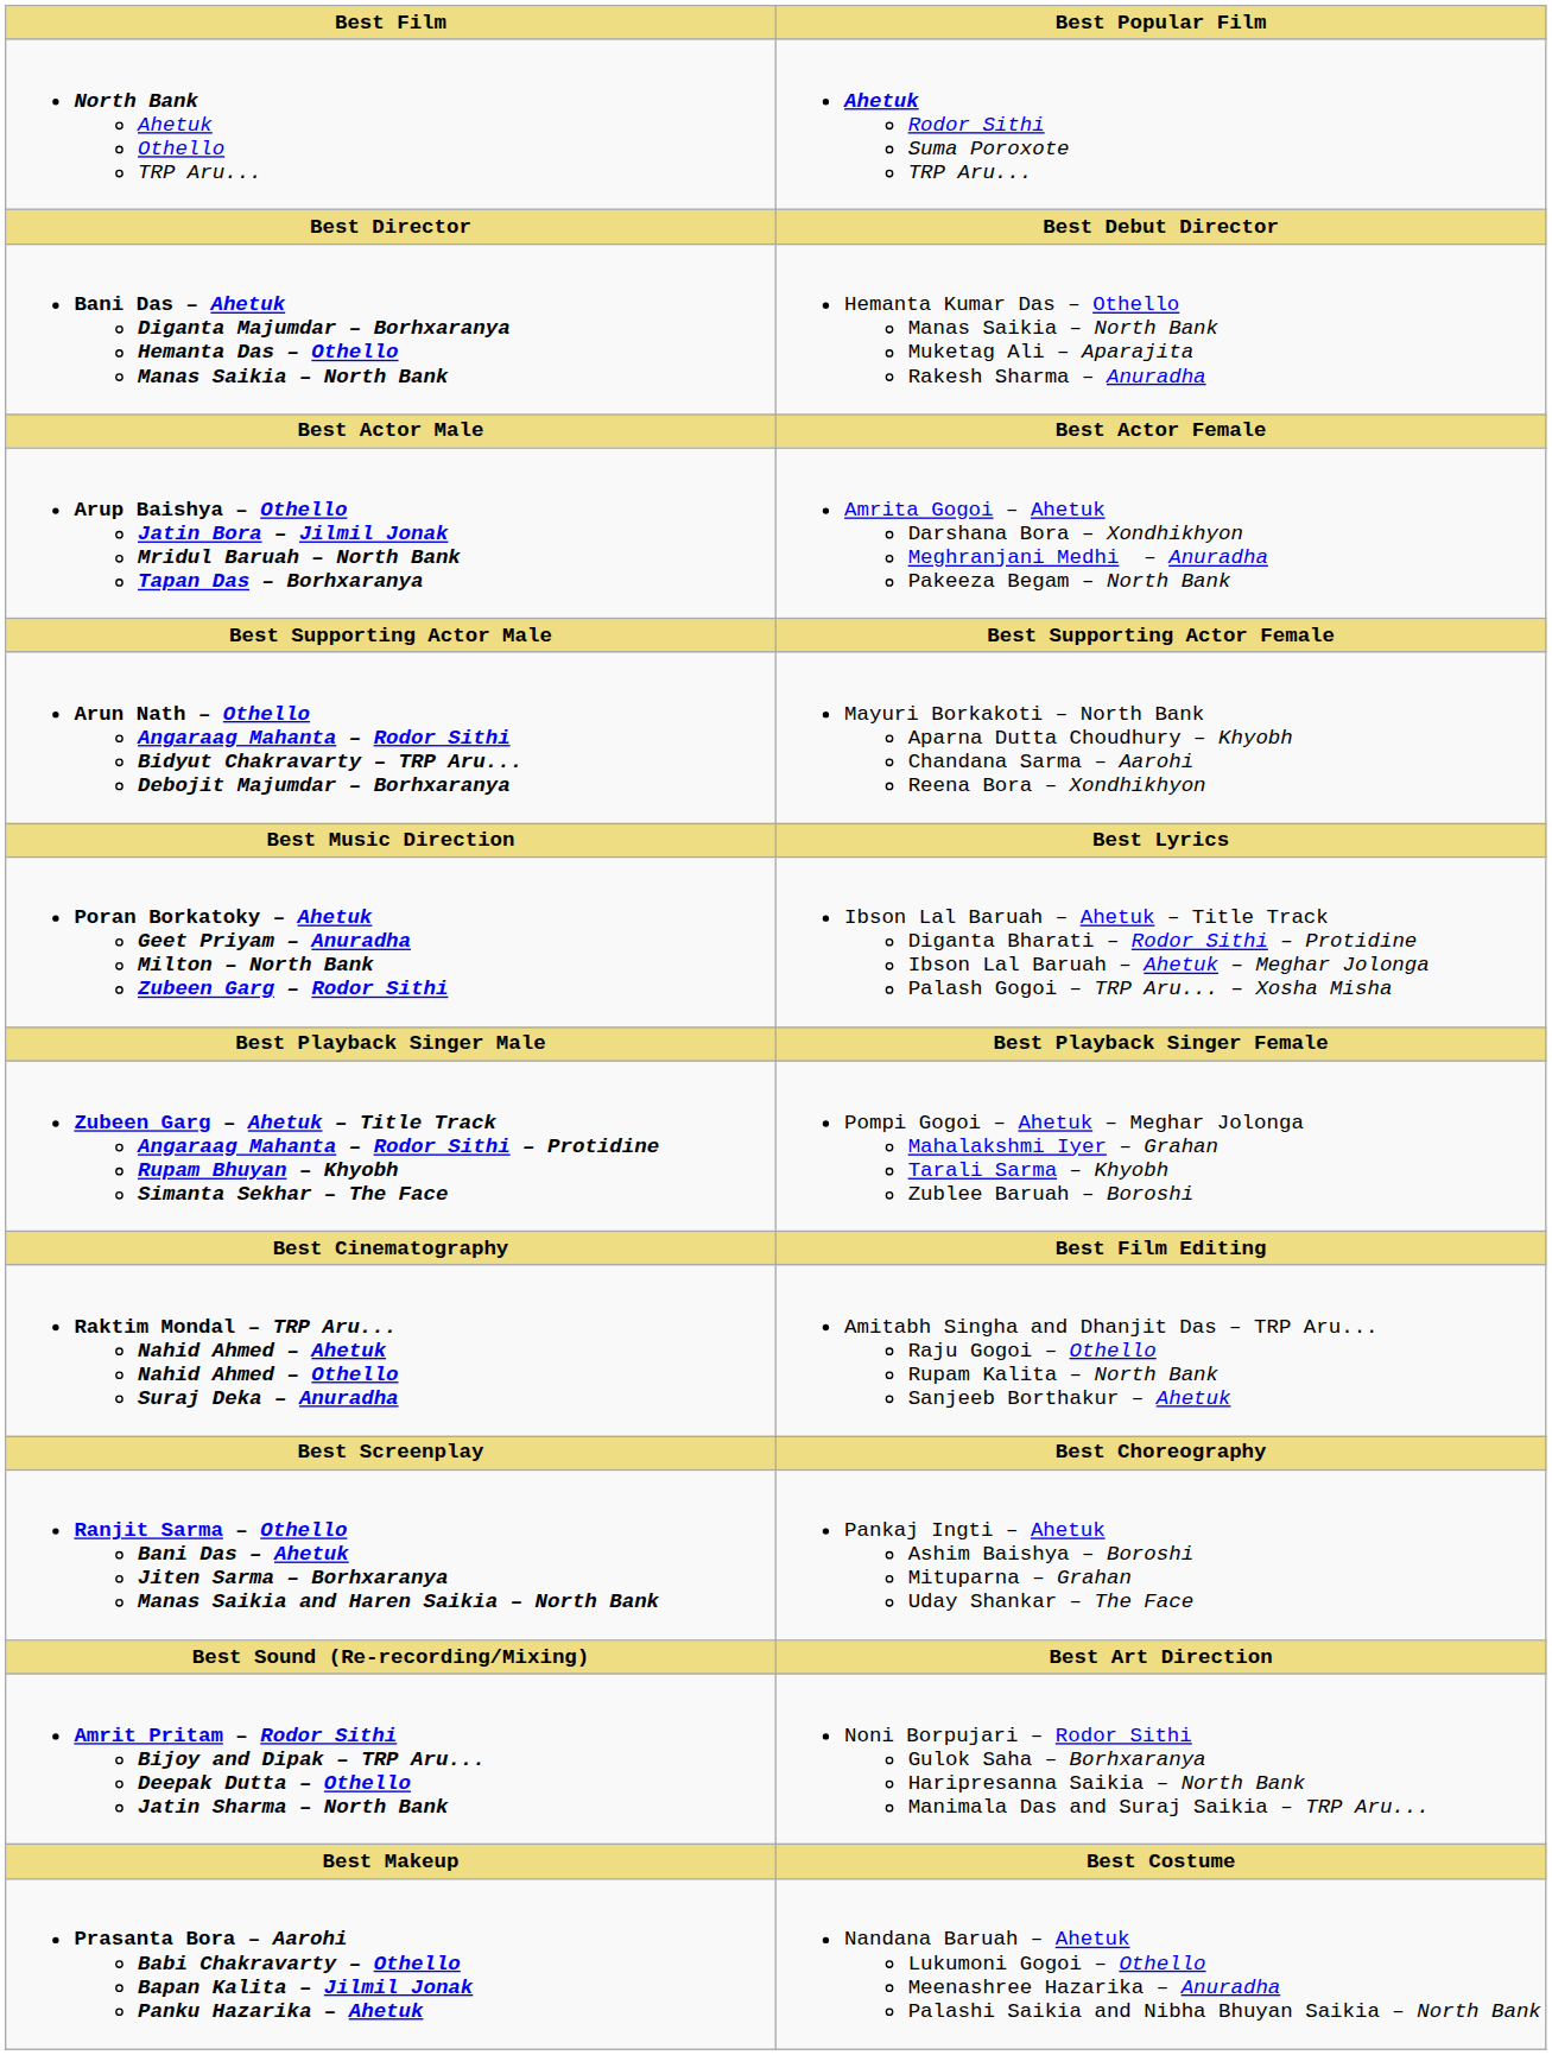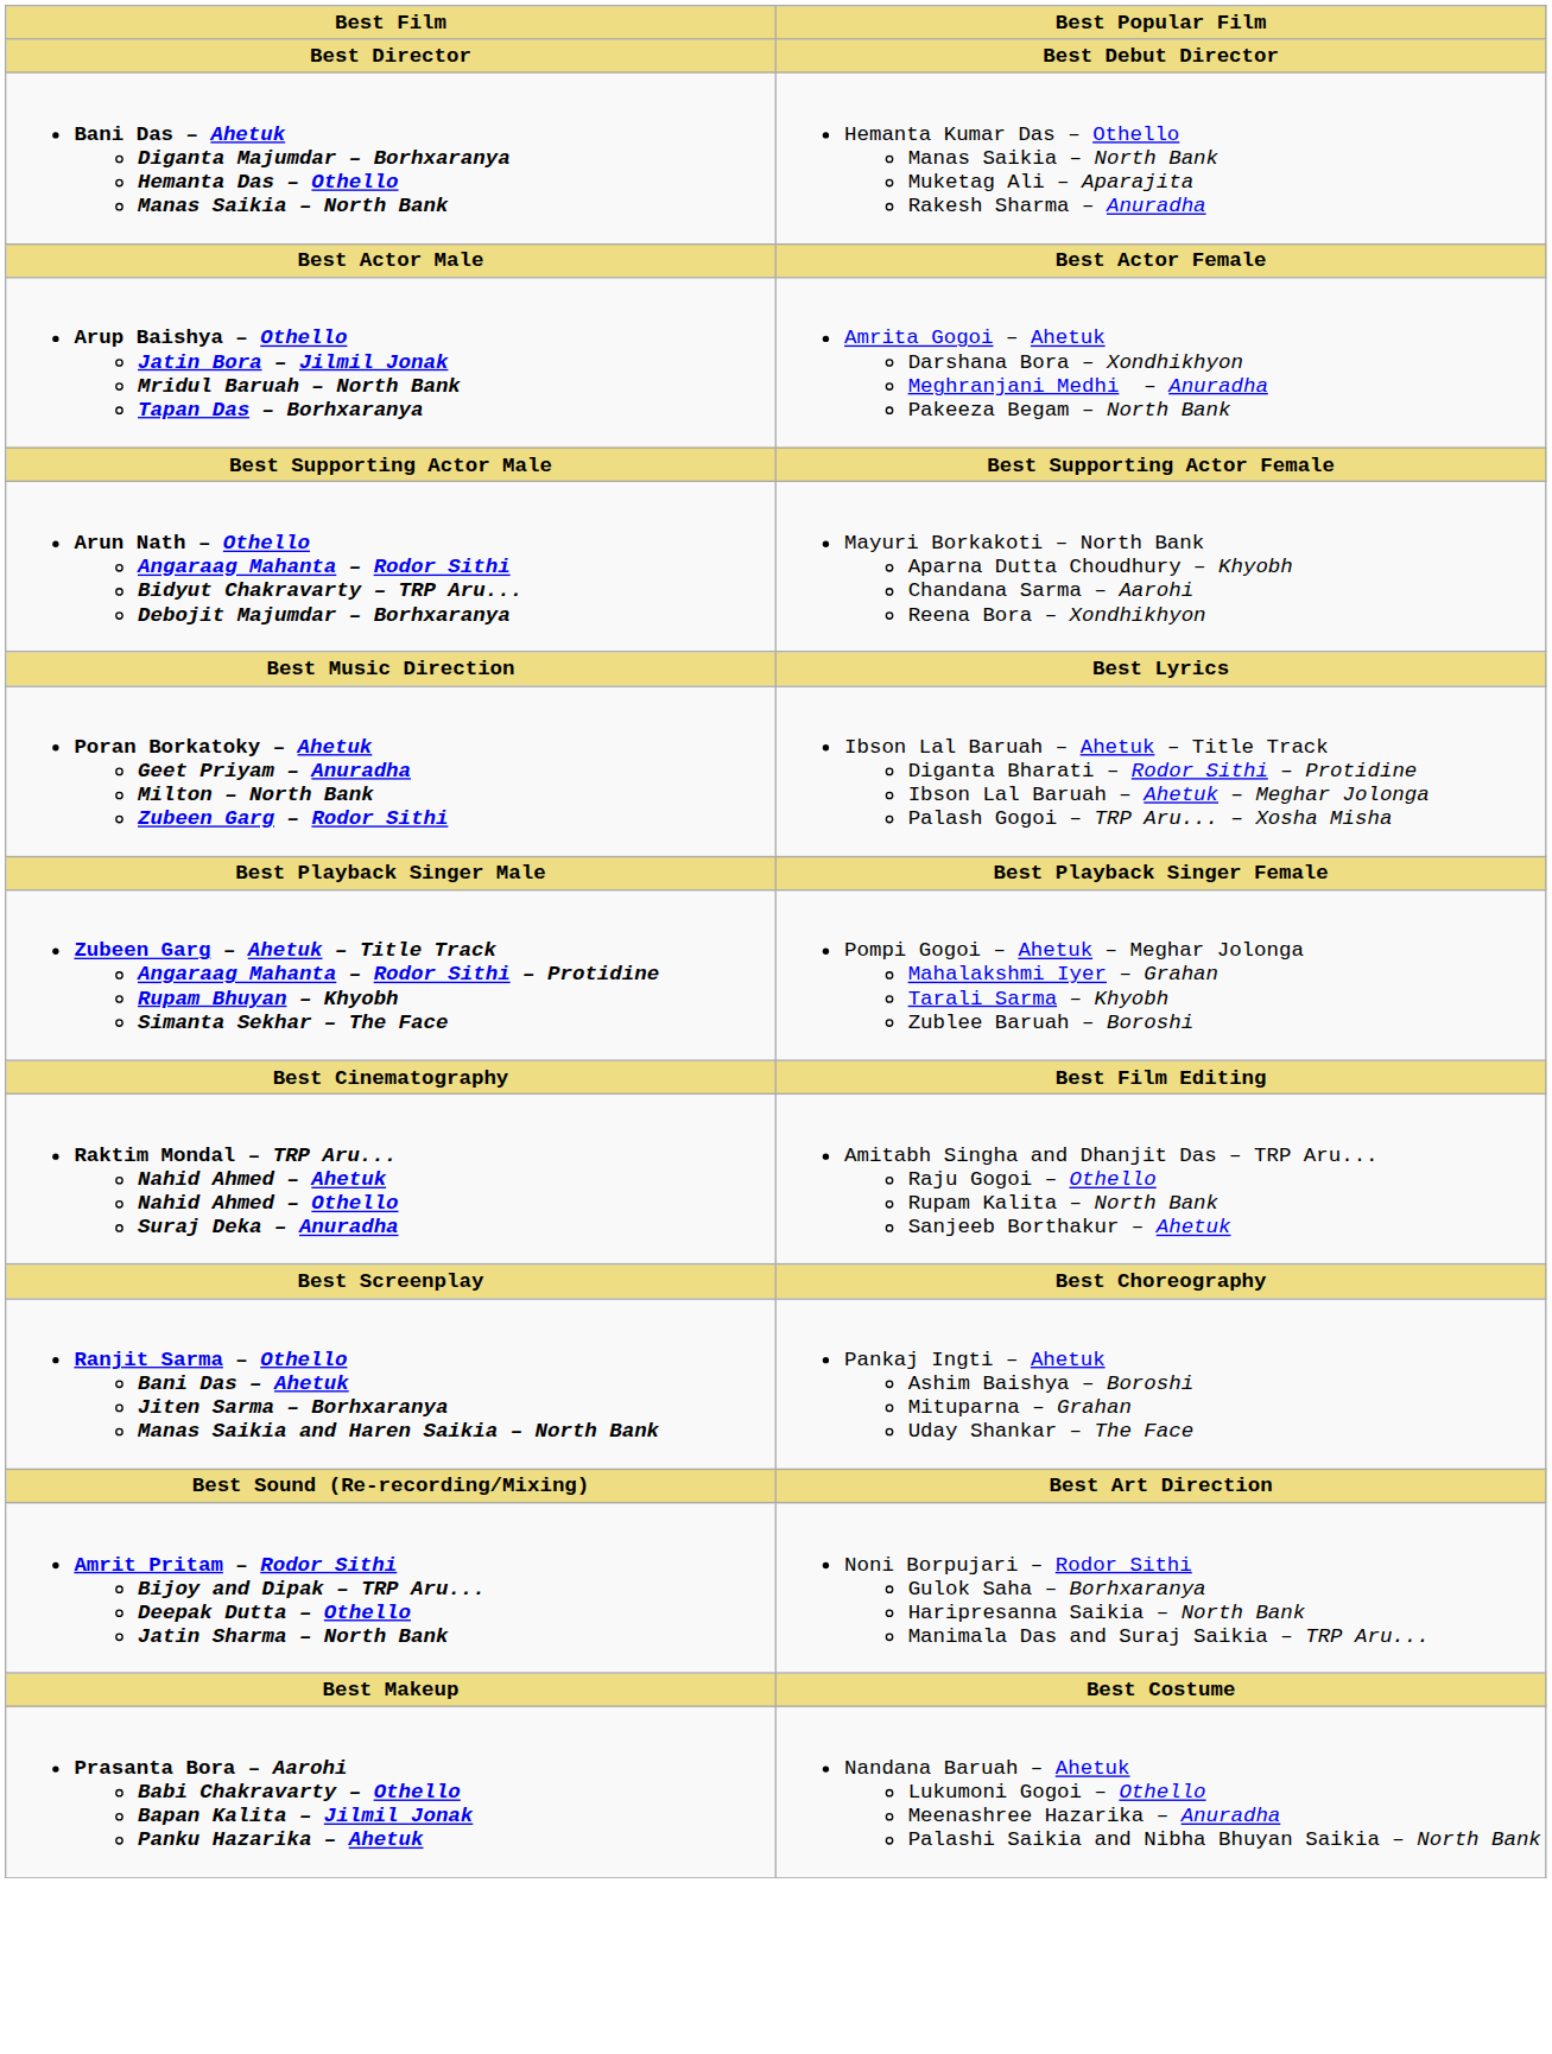 <table class=wikitable>
 <tr>
 <th style="background:#EEDD82; width:50%">Best Film</th>
 <th style="background:#EEDD82; width:50%">Best Popular Film</th>
-</tr>
-<tr>
-<td valign="top"><br><ul><li><strong><em>North Bank</em></strong><ul><li><em><a href='#'>Ahetuk</a></em></li><li><em><a href='#'>Othello</a></em></li><li><em>TRP Aru...</em></li></ul></li></ul></td>
-<td valign="top"><br><ul><li><strong><em><a href='#'>Ahetuk</a></em></strong><ul><li><em><a href='#'>Rodor Sithi</a></em></li><li><em>Suma Poroxote</em></li><li><em>TRP Aru...</em></li></ul></li></ul></td>
 </tr>
 <tr>
 <th style="background:#EEDD82">Best Director</th>
 <th style="background:#EEDD82">Best Debut Director</th>
 </tr>
 <tr>
 <td valign="top"><br><ul><li><strong>Bani Das – <em><a href='#'>Ahetuk</a><strong><em><ul><li>Diganta Majumdar – </em>Borhxaranya<em></li><li>Hemanta Das – </em><a href='#'>Othello</a><em></li><li>Manas Saikia – </em>North Bank<em></li></ul></li></ul></td>
 <td valign="top"><br><ul><li></strong>Hemanta Kumar Das – </em><a href='#'>Othello</a></em></strong><ul><li>Manas Saikia – <em>North Bank</em></li><li>Muketag Ali – <em>Aparajita</em></li><li>Rakesh Sharma – <em><a href='#'>Anuradha</a></em></li></ul></li></ul></td>
 </tr>
 <tr>
 <th style="background:#EEDD82">Best Actor Male</th>
 <th style="background:#EEDD82">Best Actor Female</th>
 </tr>
 <tr>
 <td valign="top"><br><ul><li><strong>Arup Baishya – <em><a href='#'>Othello</a><strong><em><ul><li><a href='#'>Jatin Bora</a> – </em><a href='#'>Jilmil Jonak</a><em></li><li>Mridul Baruah – </em>North Bank<em></li><li><a href='#'>Tapan Das</a> – </em>Borhxaranya<em></li></ul></li></ul></td>
 <td valign="top"><br><ul><li></strong><a href='#'>Amrita Gogoi</a> – </em><a href='#'>Ahetuk</a></em></strong><ul><li>Darshana Bora – <em>Xondhikhyon</em></li><li><a href='#'>Meghranjani Medhi</a>  – <em><a href='#'>Anuradha</a></em></li><li>Pakeeza Begam – <em>North Bank</em></li></ul></li></ul></td>
 </tr>
 <tr>
 <th style="background:#EEDD82">Best Supporting Actor Male</th>
 <th style="background:#EEDD82">Best Supporting Actor Female</th>
 </tr>
 <tr>
 <td valign="top"><br><ul><li><strong>Arun Nath – <em><a href='#'>Othello</a><strong><em><ul><li><a href='#'>Angaraag Mahanta</a> – </em><a href='#'>Rodor Sithi</a><em></li><li>Bidyut Chakravarty – </em>TRP Aru...<em></li><li>Debojit Majumdar – </em>Borhxaranya<em></li></ul></li></ul></td>
 <td valign="top"><br><ul><li></strong>Mayuri Borkakoti – </em>North Bank</em></strong><ul><li>Aparna Dutta Choudhury – <em>Khyobh</em></li><li>Chandana Sarma – <em>Aarohi</em></li><li>Reena Bora – <em>Xondhikhyon</em></li></ul></li></ul></td>
 </tr>
 <tr>
 <th style="background:#EEDD82">Best Music Direction</th>
 <th style="background:#EEDD82">Best Lyrics</th>
 </tr>
 <tr>
 <td valign="top"><br><ul><li><strong>Poran Borkatoky – <em><a href='#'>Ahetuk</a><strong><em><ul><li>Geet Priyam – </em><a href='#'>Anuradha</a><em></li><li>Milton – </em>North Bank<em></li><li><a href='#'>Zubeen Garg</a> – </em><a href='#'>Rodor Sithi</a><em></li></ul></li></ul></td>
 <td valign="top"><br><ul><li></strong>Ibson Lal Baruah – </em><a href='#'>Ahetuk</a> – Title Track</em></strong><ul><li>Diganta Bharati – <em><a href='#'>Rodor Sithi</a> – Protidine</em></li><li>Ibson Lal Baruah – <em><a href='#'>Ahetuk</a> – Meghar Jolonga</em></li><li>Palash Gogoi – <em>TRP Aru... – Xosha Misha</em></li></ul></li></ul></td>
 </tr>
 <tr>
 <th style="background:#EEDD82">Best Playback Singer Male</th>
 <th style="background:#EEDD82">Best Playback Singer Female</th>
 </tr>
 <tr>
 <td valign="top"><br><ul><li><strong><a href='#'>Zubeen Garg</a> – <em><a href='#'>Ahetuk</a> – Title Track<strong><em><ul><li><a href='#'>Angaraag Mahanta</a> – </em><a href='#'>Rodor Sithi</a> – Protidine<em></li><li><a href='#'>Rupam Bhuyan</a> – </em>Khyobh<em></li><li>Simanta Sekhar – </em>The Face<em></li></ul></li></ul></td>
 <td valign="top"><br><ul><li></strong>Pompi Gogoi – </em><a href='#'>Ahetuk</a> – Meghar Jolonga</em></strong><ul><li><a href='#'>Mahalakshmi Iyer</a> – <em>Grahan</em></li><li><a href='#'>Tarali Sarma</a> – <em>Khyobh</em></li><li>Zublee Baruah – <em>Boroshi</em></li></ul></li></ul></td>
 </tr>
 <tr>
 <th style="background:#EEDD82">Best Cinematography</th>
 <th style="background:#EEDD82">Best Film Editing</th>
 </tr>
 <tr>
 <td valign="top"><br><ul><li><strong>Raktim Mondal – <em>TRP Aru...<strong><em><ul><li>Nahid Ahmed – </em><a href='#'>Ahetuk</a><em></li><li>Nahid Ahmed – </em><a href='#'>Othello</a><em></li><li>Suraj Deka – </em><a href='#'>Anuradha</a><em></li></ul></li></ul></td>
 <td valign="top"><br><ul><li></strong>Amitabh Singha and Dhanjit Das – </em>TRP Aru...</em></strong><ul><li>Raju Gogoi – <em><a href='#'>Othello</a></em></li><li>Rupam Kalita – <em>North Bank</em></li><li>Sanjeeb Borthakur – <em><a href='#'>Ahetuk</a></em></li></ul></li></ul></td>
 </tr>
 <tr>
 <th style="background:#EEDD82">Best Screenplay</th>
 <th style="background:#EEDD82">Best Choreography</th>
 </tr>
 <tr>
 <td valign="top"><br><ul><li><strong><a href='#'>Ranjit Sarma</a> – <em><a href='#'>Othello</a><strong><em><ul><li>Bani Das – </em><a href='#'>Ahetuk</a><em></li><li>Jiten Sarma – </em>Borhxaranya<em></li><li>Manas Saikia and Haren Saikia – </em>North Bank<em></li></ul></li></ul></td>
 <td valign="top"><br><ul><li></strong>Pankaj Ingti – </em><a href='#'>Ahetuk</a></em></strong><ul><li>Ashim Baishya – <em>Boroshi</em></li><li>Mituparna – <em>Grahan</em></li><li>Uday Shankar – <em>The Face</em></li></ul></li></ul></td>
 </tr>
 <tr>
 <th style="background:#EEDD82">Best Sound (Re-recording/Mixing)</th>
 <th style="background:#EEDD82">Best Art Direction</th>
 </tr>
 <tr>
 <td valign="top"><br><ul><li><strong><a href='#'>Amrit Pritam</a> – <em><a href='#'>Rodor Sithi</a><strong><em><ul><li>Bijoy and Dipak – </em>TRP Aru...<em></li><li>Deepak Dutta – </em><a href='#'>Othello</a><em></li><li>Jatin Sharma – </em>North Bank<em></li></ul></li></ul></td>
 <td valign="top"><br><ul><li></strong>Noni Borpujari – </em><a href='#'>Rodor Sithi</a></em></strong><ul><li>Gulok Saha – <em>Borhxaranya</em></li><li>Haripresanna Saikia – <em>North Bank</em></li><li>Manimala Das and Suraj Saikia – <em>TRP Aru...</em></li></ul></li></ul></td>
 </tr>
 <tr>
 <th style="background:#EEDD82">Best Makeup</th>
 <th style="background:#EEDD82">Best Costume</th>
 </tr>
 <tr>
 <td valign="top"><br><ul><li><strong>Prasanta Bora – <em>Aarohi<strong><em><ul><li>Babi Chakravarty – </em><a href='#'>Othello</a><em></li><li>Bapan Kalita – </em><a href='#'>Jilmil Jonak</a><em></li><li>Panku Hazarika – </em><a href='#'>Ahetuk</a><em></li></ul></li></ul></td>
 <td valign="top"><br><ul><li></strong>Nandana Baruah – </em><a href='#'>Ahetuk</a></em></strong><ul><li>Lukumoni Gogoi – <em><a href='#'>Othello</a></em></li><li>Meenashree Hazarika – <em><a href='#'>Anuradha</a></em></li><li>Palashi Saikia and Nibha Bhuyan Saikia – <em>North Bank</em></li></ul></li></ul></td>
 </tr>
 </table>
